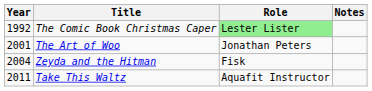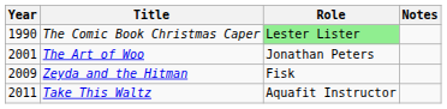 <table class="wikitable sortable">
 <tr>
 <th>Year</th>
 <th>Title</th>
 <th>Role</th>
 <th>Notes</th>
 </tr>
 <tr>
-<td>1992</td>
+<td>1990</td>
 <td data-sort-value="Comic Book Christmas Caper, The"><em>The Comic Book Christmas Caper</em></td>
 <td style="background: lightgreen;">Lester Lister</td>
 <td></td>
 </tr>
 <tr>
 <td>2001</td>
 <td data-sort-value="Art of Woo, The"><em><a href='#'>The Art of Woo</a></em></td>
 <td>Jonathan Peters</td>
 <td></td>
 </tr>
 <tr>
-<td>2004</td>
+<td>2009</td>
 <td><em><a href='#'>Zeyda and the Hitman</a></em></td>
 <td>Fisk</td>
 <td></td>
 </tr>
 <tr>
 <td>2011</td>
 <td><a href='#'><em>Take This Waltz</em></a></td>
 <td>Aquafit Instructor</td>
 <td></td>
 </tr>
 </table>
